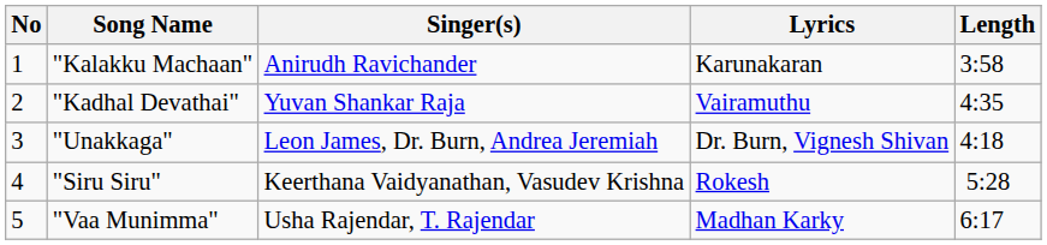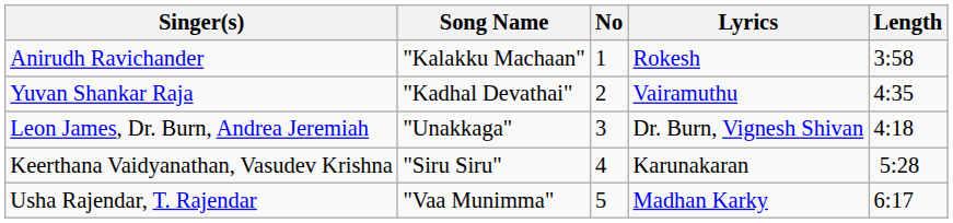 <table class="wikitable">
 <tr>
+<th>Singer(s)</th>
+<th>Song Name</th>
 <th>No</th>
-<th>Song Name</th>
-<th>Singer(s)</th>
 <th>Lyrics</th>
 <th>Length</th>
 </tr>
 <tr>
+<td><a href='#'>Anirudh Ravichander</a></td>
+<td>"Kalakku Machaan"</td>
 <td>1</td>
-<td>"Kalakku Machaan"</td>
-<td><a href='#'>Anirudh Ravichander</a></td>
-<td>Karunakaran</td>
+<td><a href='#'>Rokesh</a> </td>
 <td>3:58</td>
 </tr>
 <tr>
+<td><a href='#'>Yuvan Shankar Raja</a></td>
+<td>"Kadhal Devathai"</td>
 <td>2</td>
-<td>"Kadhal Devathai"</td>
-<td><a href='#'>Yuvan Shankar Raja</a></td>
 <td><a href='#'>Vairamuthu</a> </td>
 <td>4:35</td>
 </tr>
 <tr>
+<td><a href='#'>Leon James</a>, Dr. Burn, <a href='#'>Andrea Jeremiah</a></td>
+<td>"Unakkaga"</td>
 <td>3</td>
-<td>"Unakkaga"</td>
-<td><a href='#'>Leon James</a>, Dr. Burn, <a href='#'>Andrea Jeremiah</a></td>
 <td>Dr. Burn, <a href='#'>Vignesh Shivan</a></td>
 <td>4:18</td>
 </tr>
 <tr>
+<td>Keerthana Vaidyanathan, Vasudev Krishna</td>
+<td>"Siru Siru"</td>
 <td>4</td>
-<td>"Siru Siru"</td>
-<td>Keerthana Vaidyanathan, Vasudev Krishna</td>
-<td><a href='#'>Rokesh</a> </td>
+<td>Karunakaran</td>
 <td> 5:28</td>
 </tr>
 <tr>
+<td>Usha Rajendar, <a href='#'>T. Rajendar</a></td>
+<td>"Vaa Munimma"</td>
 <td>5</td>
-<td>"Vaa Munimma"</td>
-<td>Usha Rajendar, <a href='#'>T. Rajendar</a></td>
 <td><a href='#'>Madhan Karky</a></td>
 <td>6:17</td>
 </tr>
 </table>
